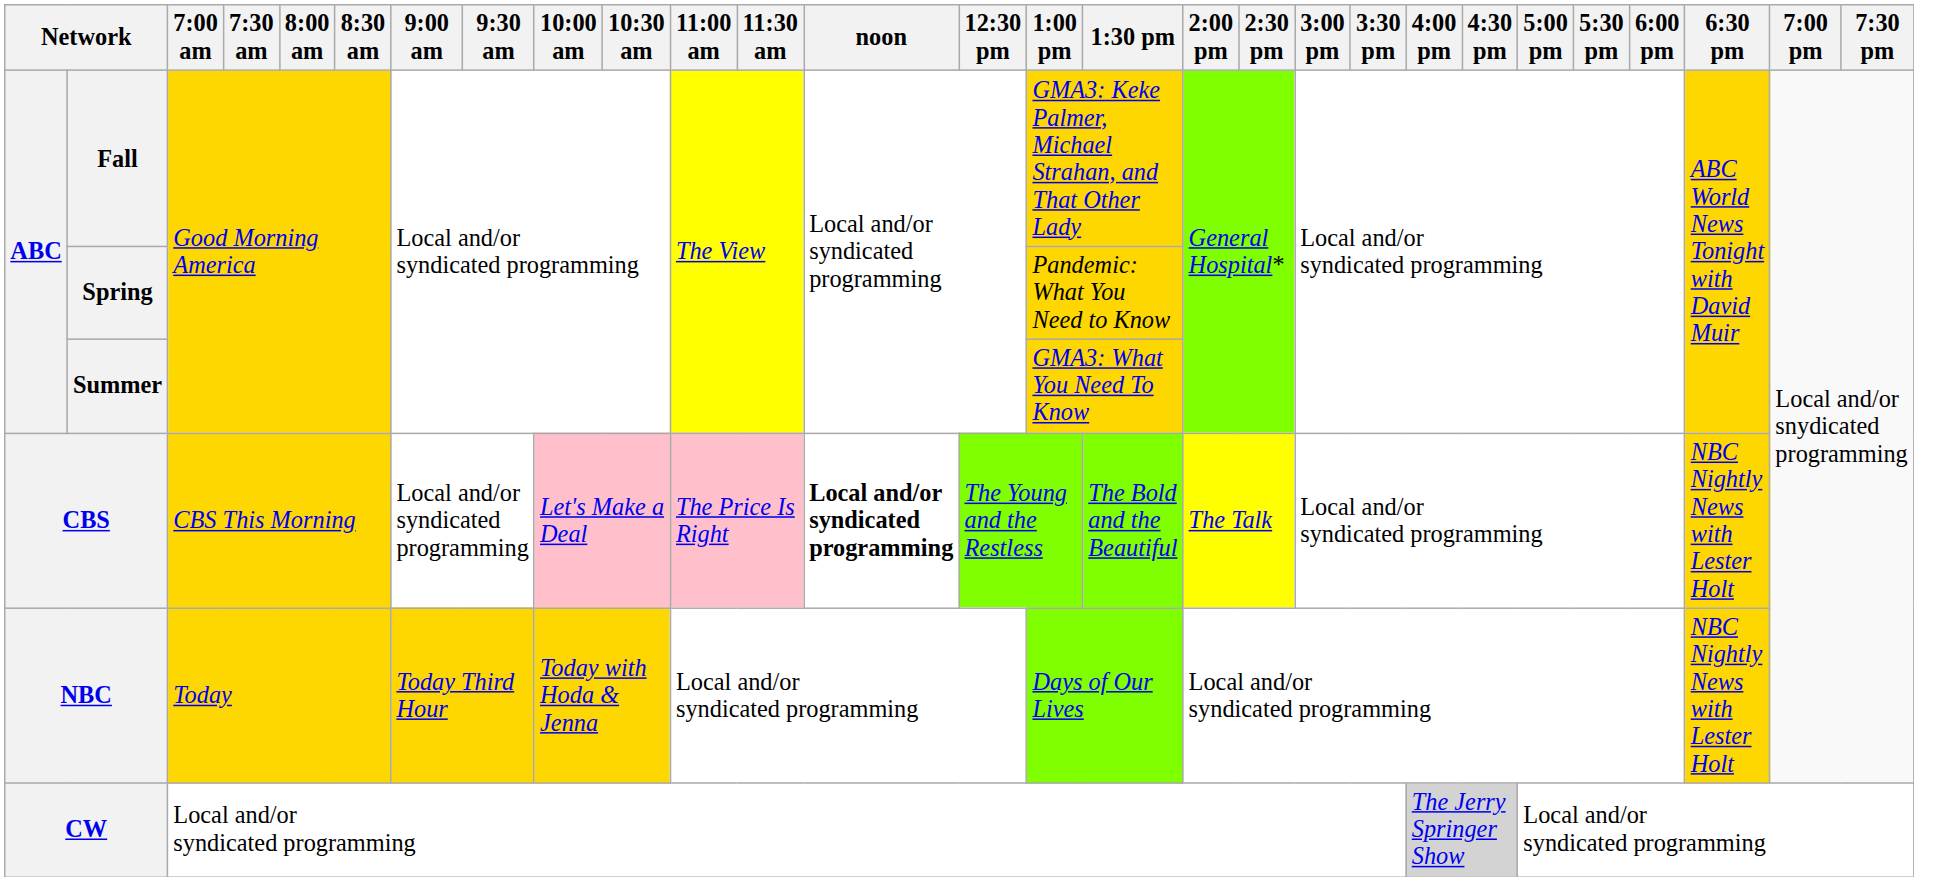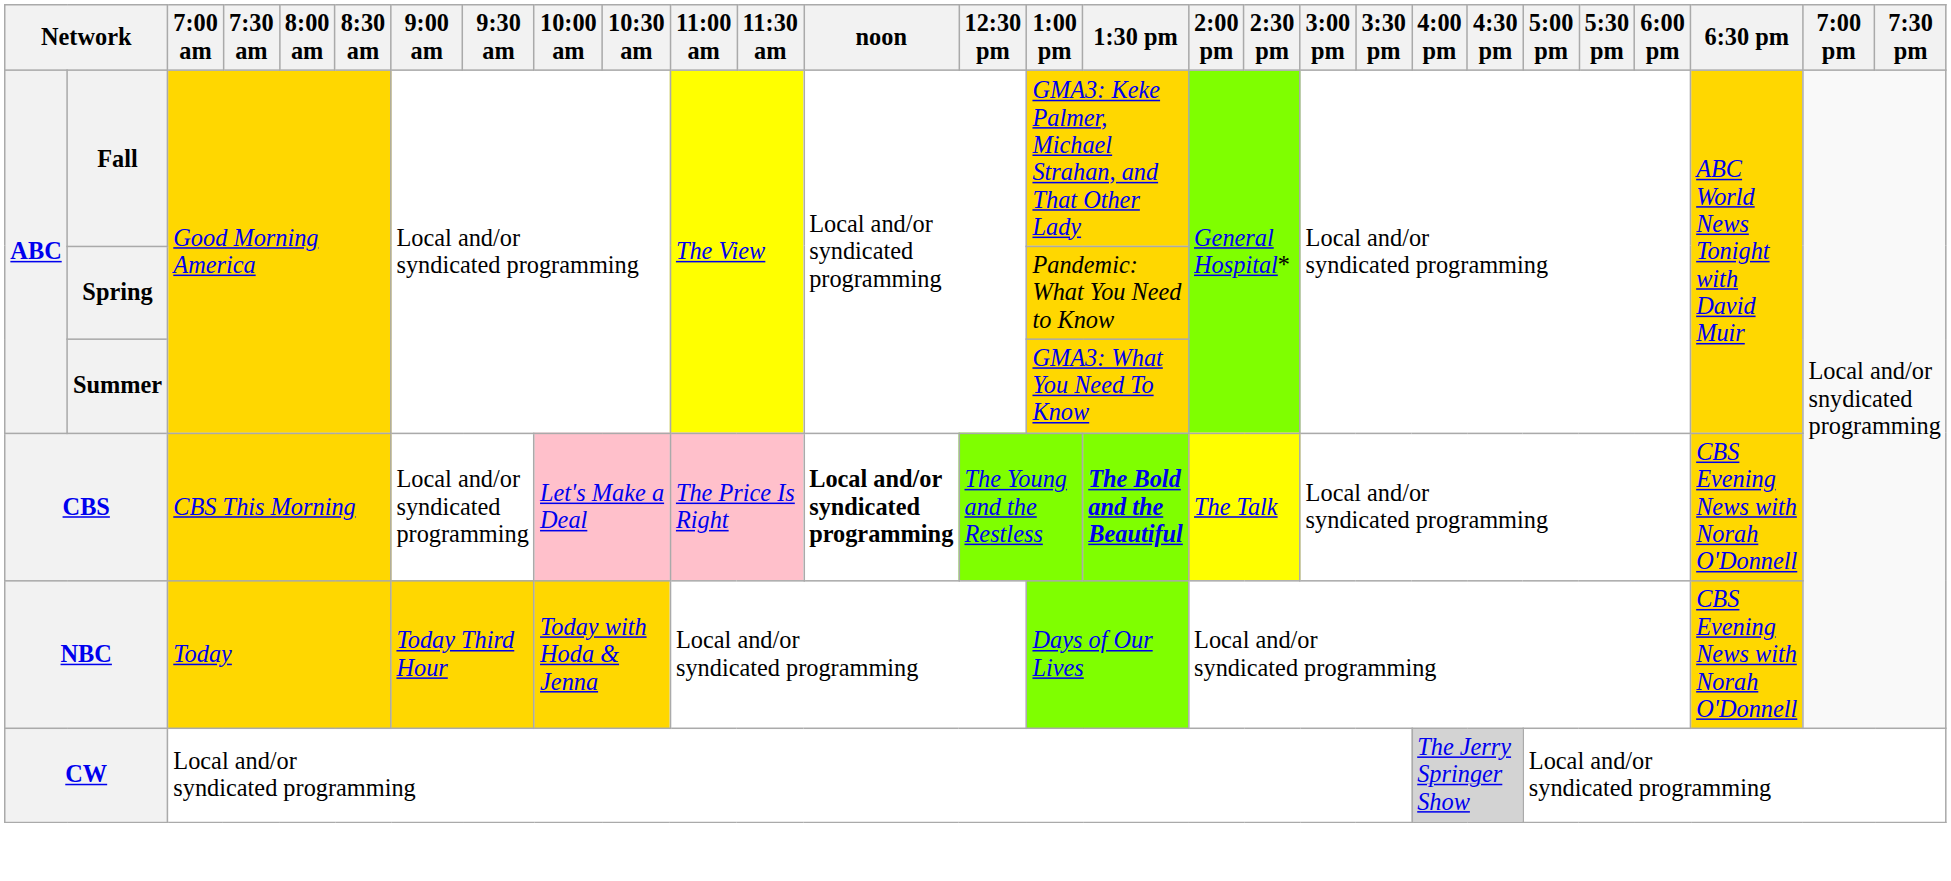 <table class=wikitable>
 <tr>
 <th width="1.5%" bgcolor="#C0C0C0" colspan="2">Network</th>
 <th width="4%" bgcolor="#C0C0C0">7:00 am</th>
 <th width="4%" bgcolor="#C0C0C0">7:30 am</th>
 <th width="4%" bgcolor="#C0C0C0">8:00 am</th>
 <th width="4%" bgcolor="#C0C0C0">8:30 am</th>
 <th width="4%" bgcolor="#C0C0C0">9:00 am</th>
 <th width="4%" bgcolor="#C0C0C0">9:30 am</th>
 <th width="4%" bgcolor="#C0C0C0">10:00 am</th>
 <th width="4%" bgcolor="#C0C0C0">10:30 am</th>
 <th width="4%" bgcolor="#C0C0C0">11:00 am</th>
 <th width="4%" bgcolor="#C0C0C0">11:30 am</th>
 <th width="4%" bgcolor="#C0C0C0">noon</th>
 <th width="4%" bgcolor="#C0C0C0">12:30 pm</th>
 <th width="4%" bgcolor="#C0C0C0">1:00 pm</th>
 <th width="4%" bgcolor="#C0C0C0">1:30 pm</th>
 <th width="4%" bgcolor="#C0C0C0">2:00 pm</th>
 <th width="4%" bgcolor="#C0C0C0">2:30 pm</th>
 <th width="4%" bgcolor="#C0C0C0">3:00 pm</th>
 <th width="4%" bgcolor="#C0C0C0">3:30 pm</th>
 <th width="4%" bgcolor="#C0C0C0">4:00 pm</th>
 <th width="4%" bgcolor="#C0C0C0">4:30 pm</th>
 <th width="4%" bgcolor="#C0C0C0">5:00 pm</th>
 <th width="4%" bgcolor="#C0C0C0">5:30 pm</th>
 <th width="4%" bgcolor="#C0C0C0">6:00 pm</th>
 <th width="4%" bgcolor="#C0C0C0">6:30 pm</th>
 <th width="4%" bgcolor="#C0C0C0">7:00 pm</th>
 <th width="4%" bgcolor="#C0C0C0">7:30 pm</th>
 </tr>
 <tr>
 <th bgcolor="#C0C0C0" rowspan=3><a href='#'>ABC</a></th>
 <th>Fall</th>
 <td bgcolor="gold" colspan="4" rowspan="3"><em><a href='#'>Good Morning America</a></em></td>
 <td bgcolor="white" colspan="4" rowspan="3">Local and/or<br>syndicated programming</td>
 <td bgcolor="yellow" colspan="2" rowspan="3"><em><a href='#'>The View</a></em></td>
 <td bgcolor="white" colspan="2" rowspan="3">Local and/or<br>syndicated programming</td>
 <td bgcolor="gold" colspan="2"><em><a href='#'>GMA3: Keke Palmer, Michael Strahan, and That Other Lady</a></em></td>
 <td bgcolor="chartreuse" colspan="2" rowspan="3"><em><a href='#'>General Hospital</a></em>*</td>
 <td bgcolor="white" colspan="7" rowspan="3">Local and/or<br>syndicated programming</td>
 <td bgcolor="gold" rowspan="3"><em><a href='#'>ABC World News Tonight with David Muir</a></em></td>
 <td colspan="2" rowspan="5">Local and/or snydicated programming</td>
 </tr>
 <tr>
 <th>Spring</th>
 <td bgcolor="gold" colspan=2><em>Pandemic: What You Need to Know</em></td>
 </tr>
 <tr>
 <th>Summer</th>
 <td bgcolor="gold" colspan=2><em><a href='#'>GMA3: What You Need To Know</a></em></td>
 </tr>
 <tr>
 <th bgcolor="#C0C0C0" colspan="2"><a href='#'>CBS</a></th>
 <td bgcolor="gold" colspan="4"><em><a href='#'>CBS This Morning</a></em></td>
 <td bgcolor="white" colspan="2">Local and/or<br>syndicated programming</td>
 <td bgcolor="pink" colspan="2"><em><a href='#'>Let's Make a Deal</a></em></td>
 <td bgcolor="pink" colspan="2"><em><a href='#'>The Price Is Right</a></em></td>
 <td bgcolor="white"><strong>Local and/or <br> syndicated programming</strong></td>
 <td bgcolor="chartreuse" colspan="2"><em><a href='#'>The Young and the Restless</a></em></td>
-<td bgcolor="chartreuse"><em><a href='#'>The Bold and the Beautiful</a></em></td>
+<td bgcolor="chartreuse"><strong><em><a href='#'>The Bold and the Beautiful</a></em></strong></td>
 <td bgcolor="yellow" colspan="2"><em><a href='#'>The Talk</a></em></td>
 <td bgcolor="white" colspan="7">Local and/or<br>syndicated programming</td>
-<td bgcolor="gold"><em><a href='#'>NBC Nightly News with Lester Holt</a></em></td>
+<td bgcolor="gold"><em><a href='#'>CBS Evening News with Norah O'Donnell</a></em></td>
 </tr>
 <tr>
 <th bgcolor="#C0C0C0" colspan="2"><a href='#'>NBC</a></th>
 <td bgcolor="gold" colspan="4"><em><a href='#'>Today</a></em></td>
 <td bgcolor="gold" colspan="2"><em><a href='#'>Today Third Hour</a></em></td>
 <td bgcolor="gold" colspan="2"><em><a href='#'>Today with Hoda & Jenna</a></em></td>
 <td bgcolor="white" colspan="4">Local and/or<br>syndicated programming</td>
 <td bgcolor="chartreuse" colspan="2"><em><a href='#'>Days of Our Lives</a></em></td>
 <td bgcolor="white" colspan="9">Local and/or<br>syndicated programming</td>
-<td bgcolor="gold"><em><a href='#'>NBC Nightly News with Lester Holt</a></em></td>
+<td bgcolor="gold"><em><a href='#'>CBS Evening News with Norah O'Donnell</a></em></td>
 </tr>
 <tr>
 <th bgcolor="#C0C0C0" colspan="2"><a href='#'>CW</a></th>
 <td bgcolor="white" colspan="18">Local and/or<br>syndicated programming</td>
 <td bgcolor="lightgray" colspan="2"><em><a href='#'>The Jerry Springer Show</a></em> </td>
 <td bgcolor="white" colspan="6">Local and/or<br>syndicated programming</td>
 </tr>
 </table>
